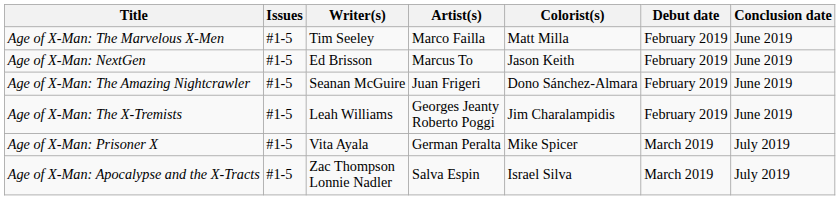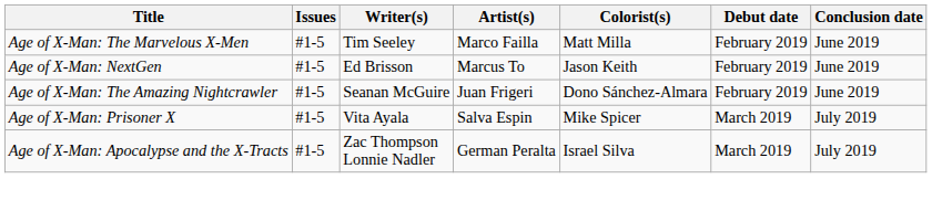 <table class="wikitable">
 <tr>
 <th scope="col">Title</th>
 <th scope="col">Issues</th>
 <th scope="col">Writer(s)</th>
 <th scope="col">Artist(s)</th>
 <th scope="col">Colorist(s)</th>
 <th scope="col">Debut date</th>
 <th scope="col">Conclusion date</th>
 </tr>
 <tr>
 <td><em>Age of X-Man: The Marvelous X-Men</em></td>
 <td>#1-5</td>
 <td>Tim Seeley</td>
 <td>Marco Failla</td>
 <td>Matt Milla</td>
 <td>February 2019</td>
 <td>June 2019</td>
 </tr>
 <tr>
 <td><em>Age of X-Man: NextGen</em></td>
 <td>#1-5</td>
 <td>Ed Brisson</td>
 <td>Marcus To</td>
 <td>Jason Keith</td>
 <td>February 2019</td>
 <td>June 2019</td>
 </tr>
 <tr>
 <td><em>Age of X-Man: The Amazing Nightcrawler</em></td>
 <td>#1-5</td>
 <td>Seanan McGuire</td>
 <td>Juan Frigeri</td>
 <td>Dono Sánchez-Almara</td>
 <td>February 2019</td>
 <td>June 2019</td>
 </tr>
 <tr>
-<td><em>Age of X-Man: The X-Tremists</em></td>
-<td>#1-5</td>
-<td>Leah Williams</td>
-<td>Georges Jeanty<br>Roberto Poggi</td>
-<td>Jim Charalampidis</td>
-<td>February 2019</td>
-<td>June 2019</td>
-</tr>
-<tr>
 <td><em>Age of X-Man: Prisoner X</em></td>
 <td>#1-5</td>
 <td>Vita Ayala</td>
-<td>German Peralta</td>
+<td>Salva Espin</td>
 <td>Mike Spicer</td>
 <td>March 2019</td>
 <td>July 2019</td>
 </tr>
 <tr>
 <td><em>Age of X-Man: Apocalypse and the X-Tracts</em></td>
 <td>#1-5</td>
 <td>Zac Thompson<br>Lonnie Nadler</td>
-<td>Salva Espin</td>
+<td>German Peralta</td>
 <td>Israel Silva</td>
 <td>March 2019</td>
 <td>July 2019</td>
 </tr>
 </table>
